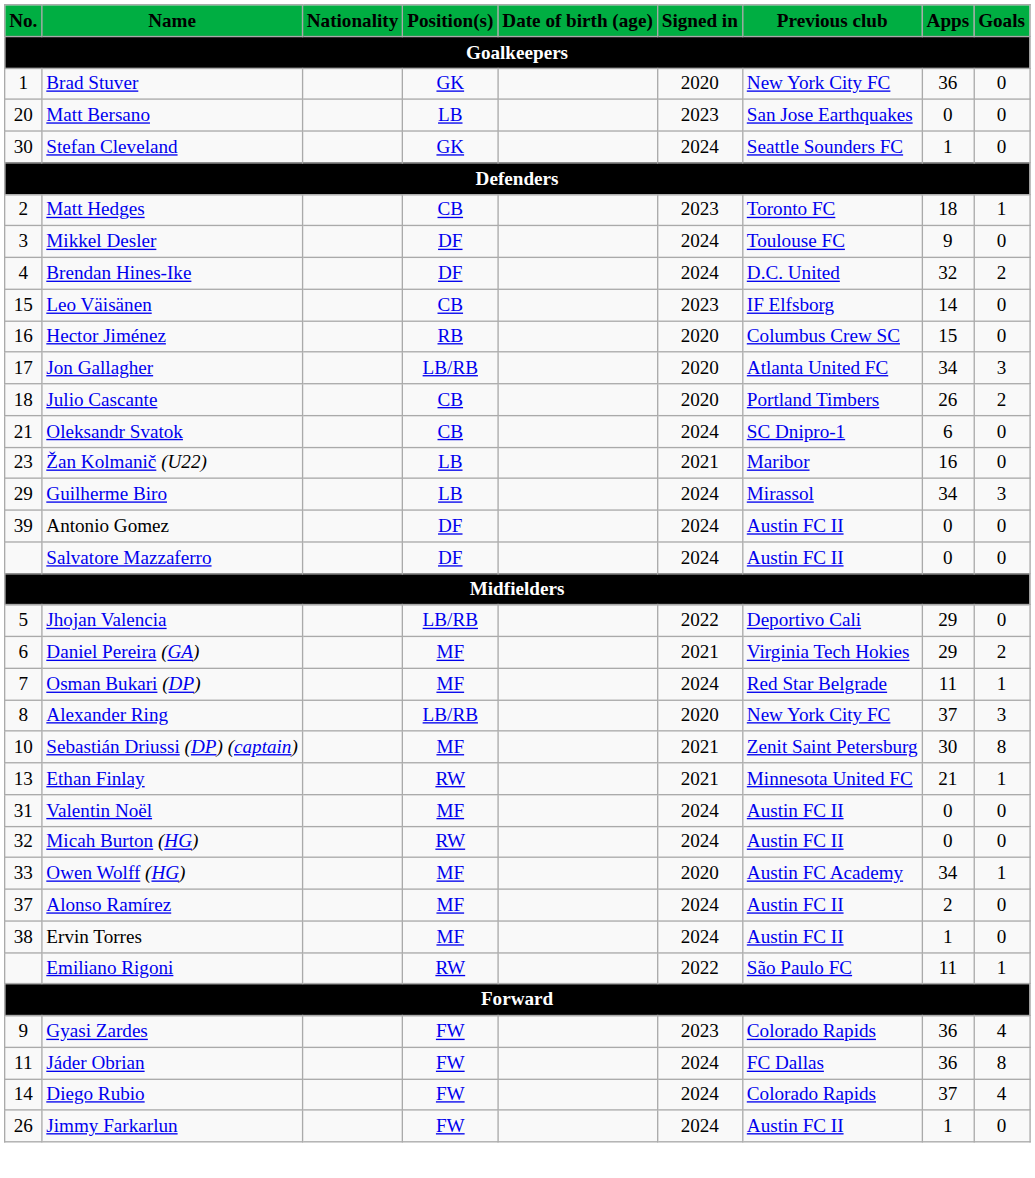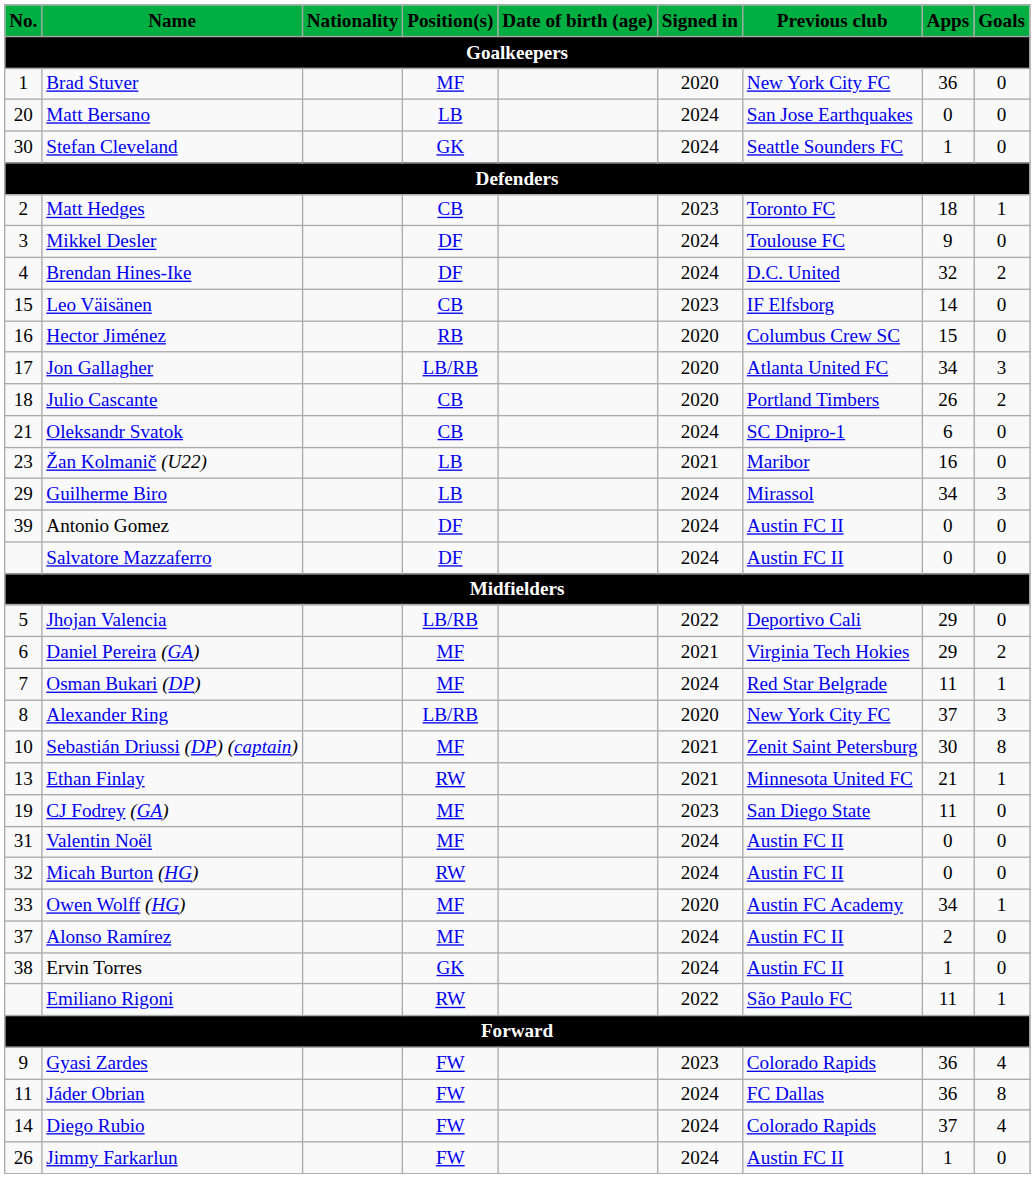 <table class="wikitable" style="text-align:center; font-size:90%;">
 <tr>
 <th style="background:#00AE42; color:black; text-align:center;">No.</th>
 <th style="background:#00AE42; color:black; text-align:center;">Name</th>
 <th style="background:#00AE42; color:black; text-align:center;">Nationality</th>
 <th style="background:#00AE42; color:black; text-align:center;">Position(s)</th>
 <th style="background:#00AE42; color:black; text-align:center;">Date of birth (age)</th>
 <th style="background:#00AE42; color:black; text-align:center;">Signed in</th>
 <th style="background:#00AE42; color:black; text-align:center;">Previous club</th>
 <th style="background:#00AE42; color:black; text-align:center;">Apps</th>
 <th style="background:#00AE42; color:black; text-align:center;">Goals</th>
 </tr>
 <tr>
 <th colspan=9 style="background:black; color:white; text-align:center;">Goalkeepers</th>
 </tr>
 <tr>
 <td>1</td>
 <td align="left"><a href='#'>Brad Stuver</a></td>
 <td></td>
-<td><a href='#'>GK</a></td>
+<td><a href='#'>MF</a></td>
 <td></td>
 <td>2020</td>
 <td align="left"> <a href='#'>New York City FC</a></td>
 <td>36</td>
 <td>0</td>
 </tr>
 <tr>
 <td>20</td>
 <td align="left"><a href='#'>Matt Bersano</a></td>
 <td></td>
 <td><a href='#'>LB</a></td>
 <td></td>
-<td>2023</td>
+<td>2024</td>
 <td align="left"> <a href='#'>San Jose Earthquakes</a></td>
 <td>0</td>
 <td>0</td>
 </tr>
 <tr>
 <td>30</td>
 <td align="left"><a href='#'>Stefan Cleveland</a></td>
 <td></td>
 <td><a href='#'>GK</a></td>
 <td></td>
 <td>2024</td>
 <td align="left"> <a href='#'>Seattle Sounders FC</a></td>
 <td>1</td>
 <td>0</td>
 </tr>
 <tr>
 <th colspan=9 style="background:black; color:white; text-align:center;">Defenders</th>
 </tr>
 <tr>
 <td>2</td>
 <td align="left"><a href='#'>Matt Hedges</a></td>
 <td></td>
 <td><a href='#'>CB</a></td>
 <td></td>
 <td>2023</td>
 <td align="left"> <a href='#'>Toronto FC</a></td>
 <td>18</td>
 <td>1</td>
 </tr>
 <tr>
 <td>3</td>
 <td align="left"><a href='#'>Mikkel Desler</a></td>
 <td></td>
 <td><a href='#'>DF</a></td>
 <td></td>
 <td>2024</td>
 <td align="left"> <a href='#'>Toulouse FC</a></td>
 <td>9</td>
 <td>0</td>
 </tr>
 <tr>
 <td>4</td>
 <td align="left"><a href='#'>Brendan Hines-Ike</a></td>
 <td></td>
 <td><a href='#'>DF</a></td>
 <td></td>
 <td>2024</td>
 <td align="left"> <a href='#'>D.C. United</a></td>
 <td>32</td>
 <td>2</td>
 </tr>
 <tr>
 <td>15</td>
 <td align="left"><a href='#'>Leo Väisänen</a></td>
 <td></td>
 <td><a href='#'>CB</a></td>
 <td></td>
 <td>2023</td>
 <td align="left"> <a href='#'>IF Elfsborg</a></td>
 <td>14</td>
 <td>0</td>
 </tr>
 <tr>
 <td>16</td>
 <td align="left"><a href='#'>Hector Jiménez</a></td>
 <td></td>
 <td><a href='#'>RB</a></td>
 <td></td>
 <td>2020</td>
 <td align="left"> <a href='#'>Columbus Crew SC</a></td>
 <td>15</td>
 <td>0</td>
 </tr>
 <tr>
 <td>17</td>
 <td align="left"><a href='#'>Jon Gallagher</a></td>
 <td></td>
 <td><a href='#'>LB/RB</a></td>
 <td></td>
 <td>2020</td>
 <td align="left"> <a href='#'>Atlanta United FC</a></td>
 <td>34</td>
 <td>3</td>
 </tr>
 <tr>
 <td>18</td>
 <td align="left"><a href='#'>Julio Cascante</a></td>
 <td></td>
 <td><a href='#'>CB</a></td>
 <td></td>
 <td>2020</td>
 <td align="left"> <a href='#'>Portland Timbers</a></td>
 <td>26</td>
 <td>2</td>
 </tr>
 <tr>
 <td>21</td>
 <td align="left"><a href='#'>Oleksandr Svatok</a></td>
 <td></td>
 <td><a href='#'>CB</a></td>
 <td></td>
 <td>2024</td>
 <td align="left"> <a href='#'>SC Dnipro-1</a></td>
 <td>6</td>
 <td>0</td>
 </tr>
 <tr>
 <td>23</td>
 <td align="left"><a href='#'>Žan Kolmanič</a> <em>(U22)</em> </td>
 <td></td>
 <td><a href='#'>LB</a></td>
 <td></td>
 <td>2021</td>
 <td align="left"> <a href='#'>Maribor</a></td>
 <td>16</td>
 <td>0</td>
 </tr>
 <tr>
 <td>29</td>
 <td align="left"><a href='#'>Guilherme Biro</a></td>
 <td></td>
 <td><a href='#'>LB</a></td>
 <td></td>
 <td>2024</td>
 <td align="left"> <a href='#'>Mirassol</a></td>
 <td>34</td>
 <td>3</td>
 </tr>
 <tr>
 <td>39</td>
 <td align="left">Antonio Gomez</td>
 <td></td>
 <td><a href='#'>DF</a></td>
 <td></td>
 <td>2024</td>
 <td align="left"> <a href='#'>Austin FC II</a></td>
 <td>0</td>
 <td>0</td>
 </tr>
 <tr>
 <td></td>
 <td align="left"><a href='#'>Salvatore Mazzaferro</a></td>
 <td></td>
 <td><a href='#'>DF</a></td>
 <td></td>
 <td>2024</td>
 <td align="left"> <a href='#'>Austin FC II</a></td>
 <td>0</td>
 <td>0</td>
 </tr>
 <tr>
 <th colspan=9 style="background:black; color:white; text-align:center;">Midfielders</th>
 </tr>
 <tr>
 <td>5</td>
 <td align="left"><a href='#'>Jhojan Valencia</a></td>
 <td></td>
 <td><a href='#'>LB/RB</a></td>
 <td></td>
 <td>2022</td>
 <td align="left"> <a href='#'>Deportivo Cali</a></td>
 <td>29</td>
 <td>0</td>
 </tr>
 <tr>
 <td>6</td>
 <td align="left"><a href='#'>Daniel Pereira</a> <em>(<a href='#'>GA</a>)</em></td>
 <td></td>
 <td><a href='#'>MF</a></td>
 <td></td>
 <td>2021</td>
 <td align="left"> <a href='#'>Virginia Tech Hokies</a></td>
 <td>29</td>
 <td>2</td>
 </tr>
 <tr>
 <td>7</td>
 <td align="left"><a href='#'>Osman Bukari</a> <em>(<a href='#'>DP</a>)</em></td>
 <td></td>
 <td><a href='#'>MF</a></td>
 <td></td>
 <td>2024</td>
 <td align="left"> <a href='#'>Red Star Belgrade</a></td>
 <td>11</td>
 <td>1</td>
 </tr>
 <tr>
 <td>8</td>
 <td align="left"><a href='#'>Alexander Ring</a></td>
 <td></td>
 <td><a href='#'>LB/RB</a></td>
 <td></td>
 <td>2020</td>
 <td align="left"> <a href='#'>New York City FC</a></td>
 <td>37</td>
 <td>3</td>
 </tr>
 <tr>
 <td>10</td>
 <td align="left"><a href='#'>Sebastián Driussi</a> <em>(<a href='#'>DP</a>)</em> <em>(<a href='#'>captain</a>)</em></td>
 <td></td>
 <td><a href='#'>MF</a></td>
 <td></td>
 <td>2021</td>
 <td align="left"> <a href='#'>Zenit Saint Petersburg</a></td>
 <td>30</td>
 <td>8</td>
 </tr>
 <tr>
 <td>13</td>
 <td align="left"><a href='#'>Ethan Finlay</a></td>
 <td></td>
 <td><a href='#'>RW</a></td>
 <td></td>
 <td>2021</td>
 <td align="left"> <a href='#'>Minnesota United FC</a></td>
 <td>21</td>
 <td>1</td>
 </tr>
 <tr>
+<td>19</td>
+<td align="left"><a href='#'>CJ Fodrey</a> <em>(<a href='#'>GA</a>)</em></td>
+<td></td>
+<td><a href='#'>MF</a></td>
+<td></td>
+<td>2023</td>
+<td align="left"> <a href='#'>San Diego State</a></td>
+<td>11</td>
+<td>0</td>
+</tr>
+<tr>
 <td>31</td>
 <td align="left"><a href='#'>Valentin Noël</a></td>
 <td></td>
 <td><a href='#'>MF</a></td>
 <td></td>
 <td>2024</td>
 <td align="left"> <a href='#'>Austin FC II</a></td>
 <td>0</td>
 <td>0</td>
 </tr>
 <tr>
 <td>32</td>
 <td align="left"><a href='#'>Micah Burton</a> <em>(<a href='#'>HG</a>)</em></td>
 <td></td>
 <td><a href='#'>RW</a></td>
 <td></td>
 <td>2024</td>
 <td align="left"> <a href='#'>Austin FC II</a></td>
 <td>0</td>
 <td>0</td>
 </tr>
 <tr>
 <td>33</td>
 <td align="left"><a href='#'>Owen Wolff</a> <em>(<a href='#'>HG</a>)</em></td>
 <td></td>
 <td><a href='#'>MF</a></td>
 <td></td>
 <td>2020</td>
 <td align="left"> <a href='#'>Austin FC Academy</a></td>
 <td>34</td>
 <td>1</td>
 </tr>
 <tr>
 <td>37</td>
 <td align="left"><a href='#'>Alonso Ramírez</a></td>
 <td></td>
 <td><a href='#'>MF</a></td>
 <td></td>
 <td>2024</td>
 <td align="left"> <a href='#'>Austin FC II</a></td>
 <td>2</td>
 <td>0</td>
 </tr>
 <tr>
 <td>38</td>
 <td align="left">Ervin Torres</td>
 <td></td>
-<td><a href='#'>MF</a></td>
+<td><a href='#'>GK</a></td>
 <td></td>
 <td>2024</td>
 <td align="left"> <a href='#'>Austin FC II</a></td>
 <td>1</td>
 <td>0</td>
 </tr>
 <tr>
 <td></td>
 <td align="left"><a href='#'>Emiliano Rigoni</a></td>
 <td></td>
 <td><a href='#'>RW</a></td>
 <td></td>
 <td>2022</td>
 <td align="left"> <a href='#'>São Paulo FC</a></td>
 <td>11</td>
 <td>1</td>
 </tr>
 <tr>
 <th colspan=9 style="background:black; color:white; text-align:center;">Forward</th>
 </tr>
 <tr>
 <td>9</td>
 <td align="left"><a href='#'>Gyasi Zardes</a></td>
 <td></td>
 <td><a href='#'>FW</a></td>
 <td></td>
 <td>2023</td>
 <td align="left"> <a href='#'>Colorado Rapids</a></td>
 <td>36</td>
 <td>4</td>
 </tr>
 <tr>
 <td>11</td>
 <td align="left"><a href='#'>Jáder Obrian</a></td>
 <td></td>
 <td><a href='#'>FW</a></td>
 <td></td>
 <td>2024</td>
 <td align="left"> <a href='#'>FC Dallas</a></td>
 <td>36</td>
 <td>8</td>
 </tr>
 <tr>
 <td>14</td>
 <td align="left"><a href='#'>Diego Rubio</a></td>
 <td></td>
 <td><a href='#'>FW</a></td>
 <td></td>
 <td>2024</td>
 <td align="left"> <a href='#'>Colorado Rapids</a></td>
 <td>37</td>
 <td>4</td>
 </tr>
 <tr>
 <td>26</td>
 <td align="left"><a href='#'>Jimmy Farkarlun</a></td>
 <td></td>
 <td><a href='#'>FW</a></td>
 <td></td>
 <td>2024</td>
 <td align="left"> <a href='#'>Austin FC II</a></td>
 <td>1</td>
 <td>0</td>
 </tr>
 </table>
